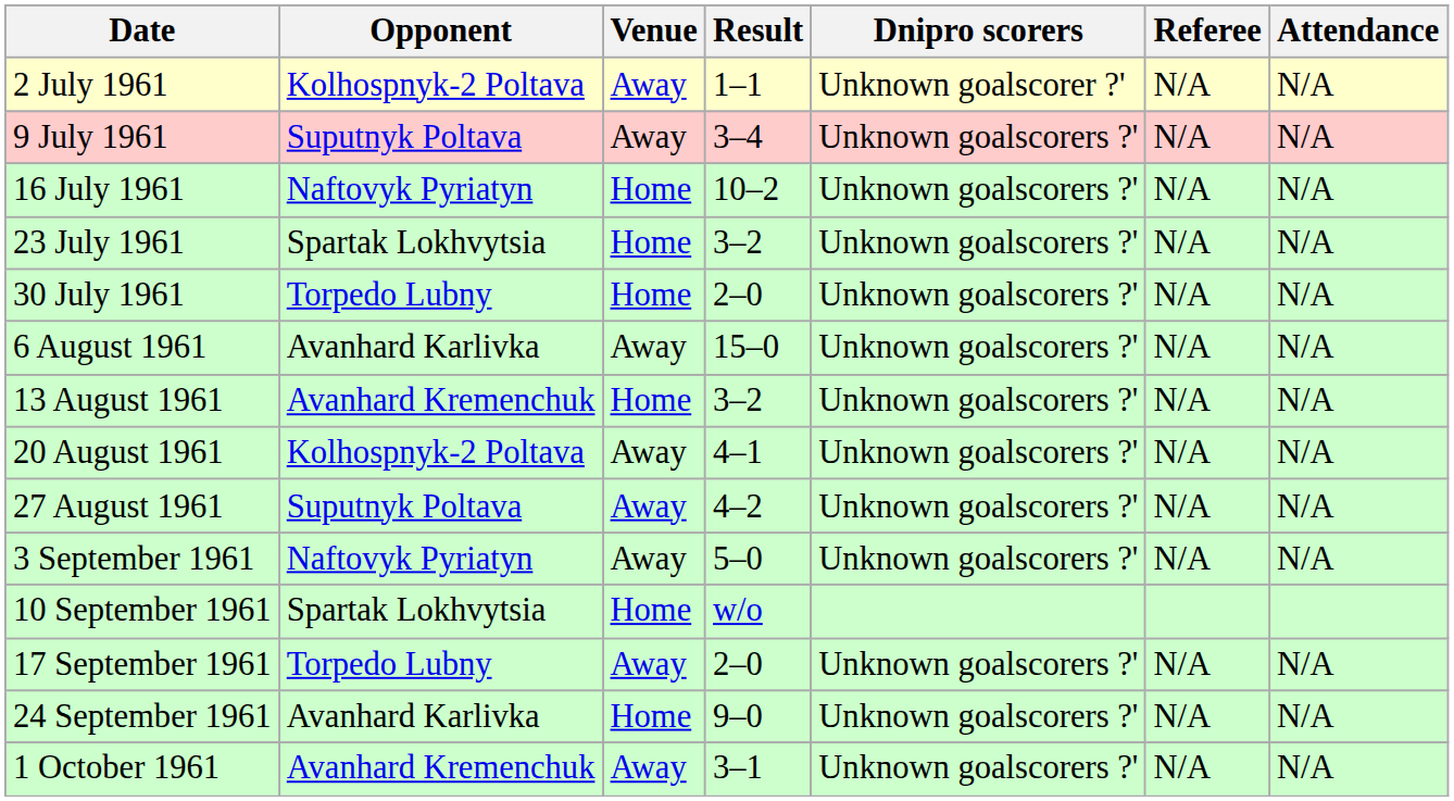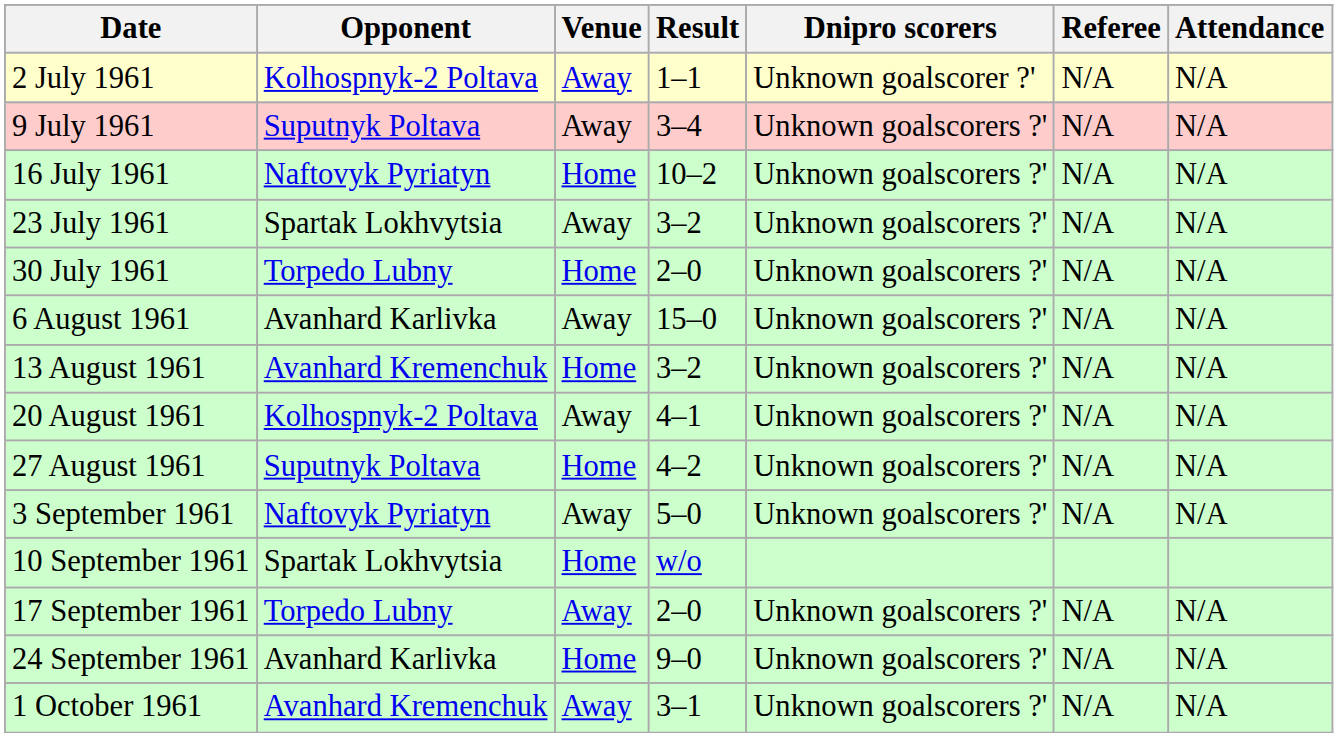 <table class="wikitable" style="text-align:left">
 <tr>
 <th>Date</th>
 <th>Opponent</th>
 <th>Venue</th>
 <th>Result</th>
 <th>Dnipro scorers</th>
 <th>Referee</th>
 <th>Attendance</th>
 </tr>
 <tr style="background:#ffffcc">
 <td>2 July 1961</td>
 <td><a href='#'>Kolhospnyk-2 Poltava</a></td>
 <td><a href='#'>Away</a></td>
 <td>1–1</td>
 <td>Unknown goalscorer ?'</td>
 <td>N/A</td>
 <td>N/A</td>
 </tr>
 <tr style="background:#ffcccc">
 <td>9 July 1961</td>
 <td><a href='#'>Suputnyk Poltava</a></td>
 <td>Away</td>
 <td>3–4</td>
 <td>Unknown goalscorers ?'</td>
 <td>N/A</td>
 <td>N/A</td>
 </tr>
 <tr style="background:#ccffcc">
 <td>16 July 1961</td>
 <td><a href='#'>Naftovyk Pyriatyn</a></td>
 <td><a href='#'>Home</a></td>
 <td>10–2</td>
 <td>Unknown goalscorers ?'</td>
 <td>N/A</td>
 <td>N/A</td>
 </tr>
 <tr style="background:#ccffcc">
 <td>23 July 1961</td>
 <td>Spartak Lokhvytsia</td>
-<td><a href='#'>Home</a></td>
+<td>Away</td>
 <td>3–2</td>
 <td>Unknown goalscorers ?'</td>
 <td>N/A</td>
 <td>N/A</td>
 </tr>
 <tr style="background:#ccffcc">
 <td>30 July 1961</td>
 <td><a href='#'>Torpedo Lubny</a></td>
 <td><a href='#'>Home</a></td>
 <td>2–0</td>
 <td>Unknown goalscorers ?'</td>
 <td>N/A</td>
 <td>N/A</td>
 </tr>
 <tr style="background:#ccffcc">
 <td>6 August 1961</td>
 <td>Avanhard Karlivka</td>
 <td>Away</td>
 <td>15–0</td>
 <td>Unknown goalscorers ?'</td>
 <td>N/A</td>
 <td>N/A</td>
 </tr>
 <tr style="background:#ccffcc">
 <td>13 August 1961</td>
 <td><a href='#'>Avanhard Kremenchuk</a></td>
 <td><a href='#'>Home</a></td>
 <td>3–2</td>
 <td>Unknown goalscorers ?'</td>
 <td>N/A</td>
 <td>N/A</td>
 </tr>
 <tr style="background:#ccffcc">
 <td>20 August 1961</td>
 <td><a href='#'>Kolhospnyk-2 Poltava</a></td>
 <td>Away</td>
 <td>4–1</td>
 <td>Unknown goalscorers ?'</td>
 <td>N/A</td>
 <td>N/A</td>
 </tr>
 <tr style="background:#ccffcc">
 <td>27 August 1961</td>
 <td><a href='#'>Suputnyk Poltava</a></td>
-<td><a href='#'>Away</a></td>
+<td><a href='#'>Home</a></td>
 <td>4–2</td>
 <td>Unknown goalscorers ?'</td>
 <td>N/A</td>
 <td>N/A</td>
 </tr>
 <tr style="background:#ccffcc">
 <td>3 September 1961</td>
 <td><a href='#'>Naftovyk Pyriatyn</a></td>
 <td>Away</td>
 <td>5–0</td>
 <td>Unknown goalscorers ?'</td>
 <td>N/A</td>
 <td>N/A</td>
 </tr>
 <tr style="background:#ccffcc">
 <td>10 September 1961</td>
 <td>Spartak Lokhvytsia</td>
 <td><a href='#'>Home</a></td>
 <td><a href='#'>w/o</a></td>
 <td></td>
 <td></td>
 <td></td>
 </tr>
 <tr style="background:#ccffcc">
 <td>17 September 1961</td>
 <td><a href='#'>Torpedo Lubny</a></td>
 <td><a href='#'>Away</a></td>
 <td>2–0</td>
 <td>Unknown goalscorers ?'</td>
 <td>N/A</td>
 <td>N/A</td>
 </tr>
 <tr style="background:#ccffcc">
 <td>24 September 1961</td>
 <td>Avanhard Karlivka</td>
 <td><a href='#'>Home</a></td>
 <td>9–0</td>
 <td>Unknown goalscorers ?'</td>
 <td>N/A</td>
 <td>N/A</td>
 </tr>
 <tr style="background:#ccffcc">
 <td>1 October 1961</td>
 <td><a href='#'>Avanhard Kremenchuk</a></td>
 <td><a href='#'>Away</a></td>
 <td>3–1</td>
 <td>Unknown goalscorers ?'</td>
 <td>N/A</td>
 <td>N/A</td>
 </tr>
 </table>
